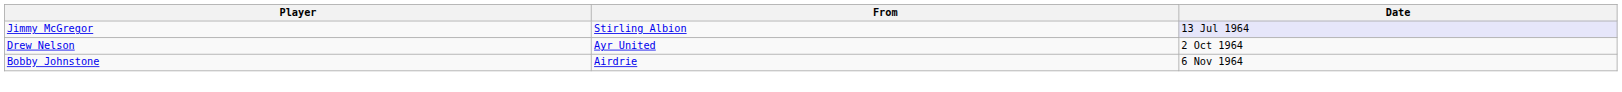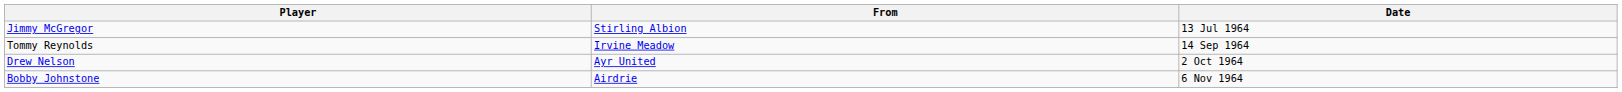 <table class="wikitable" style="text-align:center; font-size:95%;width:98%; text-align:left">
 <tr>
 <th>Player</th>
 <th>From</th>
 <th>Date</th>
 </tr>
 <tr>
 <td> <a href='#'>Jimmy McGregor</a></td>
 <td> <a href='#'>Stirling Albion</a></td>
-<td style="background: lavender;">13 Jul 1964</td>
+<td>13 Jul 1964</td>
+</tr>
+<tr>
+<td> Tommy Reynolds</td>
+<td> <a href='#'>Irvine Meadow</a></td>
+<td>14 Sep 1964</td>
 </tr>
 <tr>
 <td> <a href='#'>Drew Nelson</a></td>
 <td> <a href='#'>Ayr United</a></td>
 <td>2 Oct 1964</td>
 </tr>
 <tr>
 <td> <a href='#'>Bobby Johnstone</a></td>
 <td> <a href='#'>Airdrie</a></td>
 <td>6 Nov 1964</td>
 </tr>
 </table>
